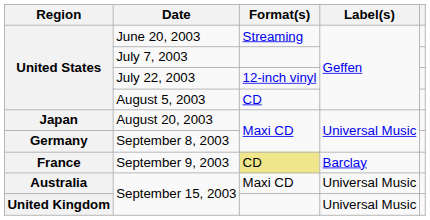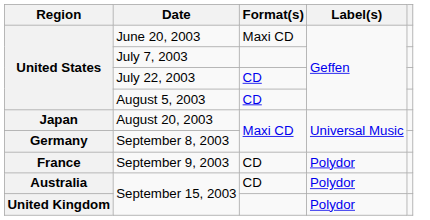 <table class="wikitable plainrowheaders">
 <tr>
 <th scope="col">Region</th>
 <th scope="col">Date</th>
 <th scope="col">Format(s)</th>
 <th scope="col">Label(s)</th>
 <th scope="col"></th>
 </tr>
 <tr>
 <th scope="row" rowspan="4">United States</th>
 <td>June 20, 2003</td>
-<td><a href='#'>Streaming</a></td>
+<td>Maxi CD</td>
 <td rowspan="4"><a href='#'>Geffen</a></td>
 <td></td>
 </tr>
 <tr>
 <td>July 7, 2003</td>
 <td></td>
 <td></td>
 </tr>
 <tr>
 <td>July 22, 2003</td>
-<td><a href='#'>12-inch vinyl</a></td>
+<td><a href='#'>CD</a></td>
 <td></td>
 </tr>
 <tr>
 <td>August 5, 2003</td>
 <td><a href='#'>CD</a></td>
 <td></td>
 </tr>
 <tr>
 <th scope="row">Japan</th>
 <td>August 20, 2003</td>
 <td rowspan="2"><a href='#'>Maxi CD</a></td>
 <td rowspan="2"><a href='#'>Universal Music</a></td>
 <td></td>
 </tr>
 <tr>
 <th scope="row">Germany</th>
 <td>September 8, 2003</td>
 <td></td>
 </tr>
 <tr>
 <th scope="row">France</th>
 <td>September 9, 2003</td>
-<td style="background: khaki;">CD</td>
-<td><a href='#'>Barclay</a></td>
+<td>CD</td>
+<td><a href='#'>Polydor</a></td>
 <td></td>
 </tr>
 <tr>
 <th scope="row">Australia</th>
 <td rowspan="2">September 15, 2003</td>
-<td>Maxi CD</td>
-<td>Universal Music</td>
+<td>CD</td>
+<td><a href='#'>Polydor</a></td>
 <td></td>
 </tr>
 <tr>
 <th scope="row">United Kingdom</th>
 <td></td>
-<td>Universal Music</td>
+<td><a href='#'>Polydor</a></td>
 <td></td>
 </tr>
 </table>
